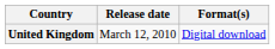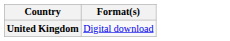 <table class="wikitable plainrowheaders">
 <tr>
 <th scope="col">Country</th>
-<th scope="col">Release date</th>
 <th scope="col">Format(s)</th>
 </tr>
 <tr>
 <th scope="row">United Kingdom</th>
-<td>March 12, 2010</td>
 <td><a href='#'>Digital download</a></td>
 </tr>
 </table>
